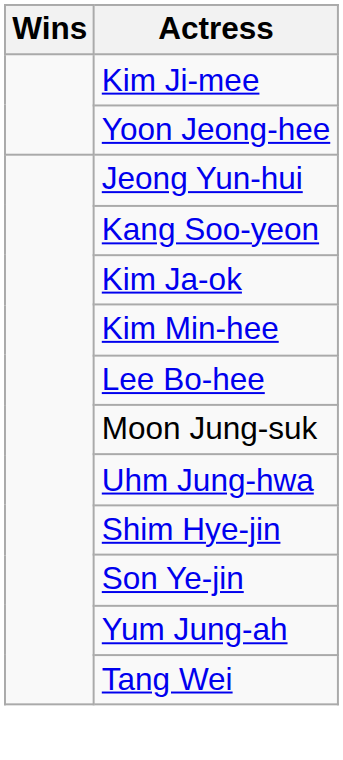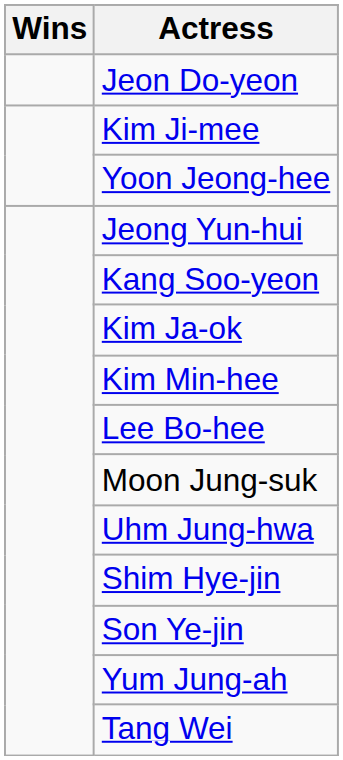 <table class="wikitable">
 <tr>
 <th>Wins</th>
 <th>Actress</th>
+</tr>
+<tr>
+<td></td>
+<td><a href='#'>Jeon Do-yeon</a></td>
 </tr>
 <tr>
 <td rowspan="2"></td>
 <td><a href='#'>Kim Ji-mee</a></td>
 </tr>
 <tr>
 <td><a href='#'>Yoon Jeong-hee</a></td>
 </tr>
 <tr>
 <td rowspan="11"></td>
 <td><a href='#'>Jeong Yun-hui</a></td>
 </tr>
 <tr>
 <td><a href='#'>Kang Soo-yeon</a></td>
 </tr>
 <tr>
 <td><a href='#'>Kim Ja-ok</a></td>
 </tr>
 <tr>
 <td><a href='#'>Kim Min-hee</a></td>
 </tr>
 <tr>
 <td><a href='#'>Lee Bo-hee</a></td>
 </tr>
 <tr>
 <td>Moon Jung-suk</td>
 </tr>
 <tr>
 <td><a href='#'>Uhm Jung-hwa</a></td>
 </tr>
 <tr>
 <td><a href='#'>Shim Hye-jin</a></td>
 </tr>
 <tr>
 <td><a href='#'>Son Ye-jin</a></td>
 </tr>
 <tr>
 <td><a href='#'>Yum Jung-ah</a></td>
 </tr>
 <tr>
 <td><a href='#'>Tang Wei</a></td>
 </tr>
 </table>
